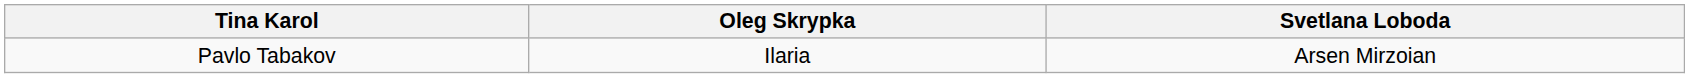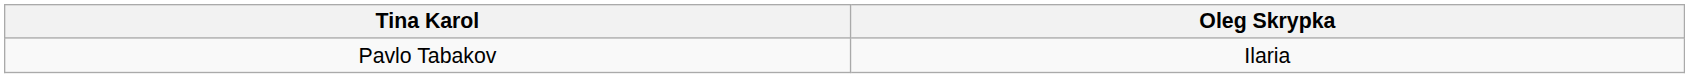 <table class="wikitable" width="100%">
 <tr>
 <th colspan=1 align="center"!width="70">Tina Karol</th>
 <th colspan=1 align="center"!width="70">Oleg Skrypka</th>
-<th colspan=1 align="center"!width="70">Svetlana Loboda</th>
 </tr>
 <tr>
 <td align="center">Pavlo Tabakov</td>
 <td align="center">Ilaria</td>
-<td align="center">Arsen Mirzoian</td>
 </tr>
 </table>
